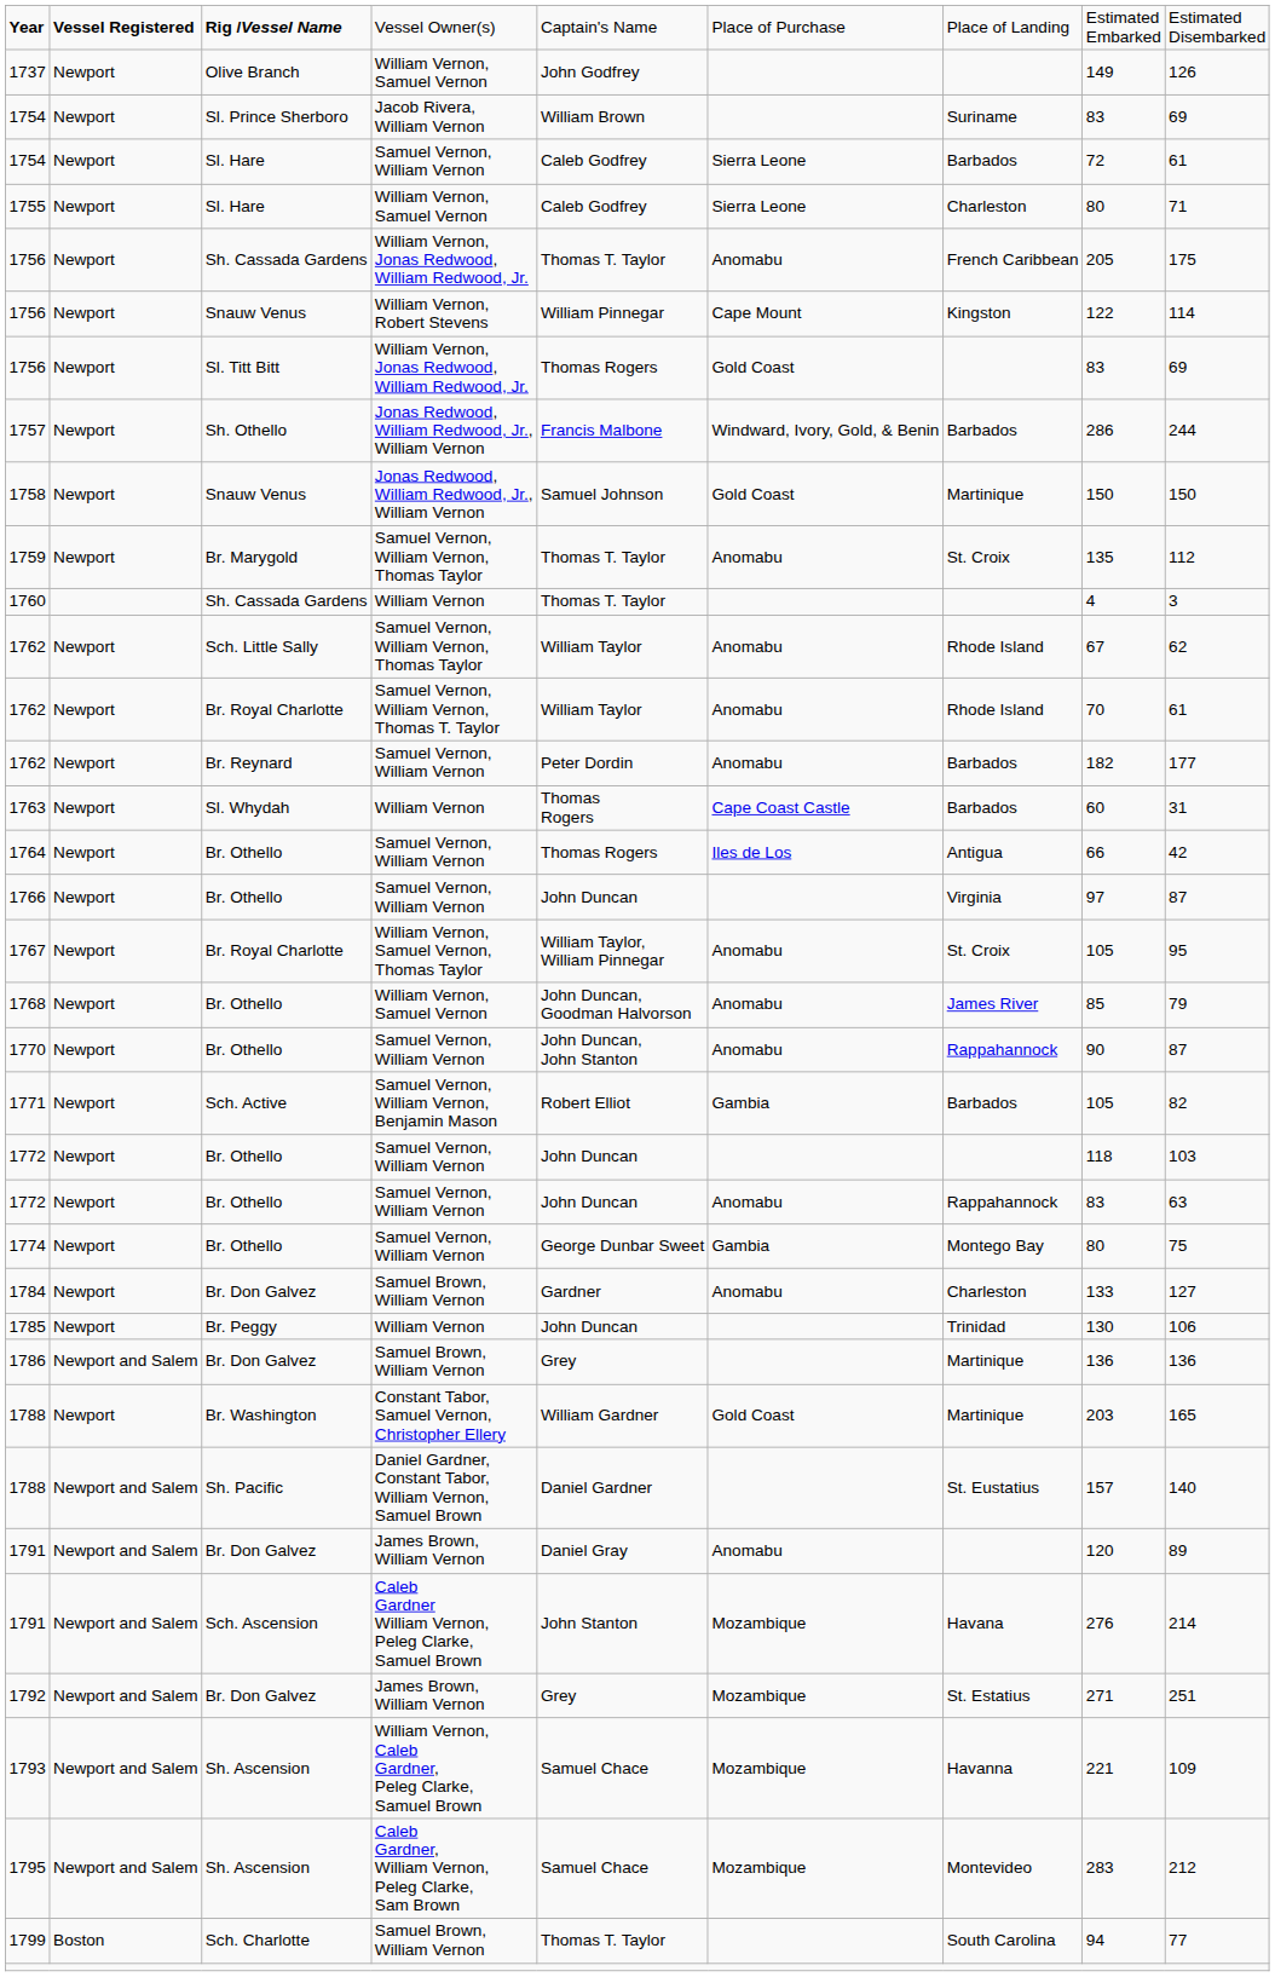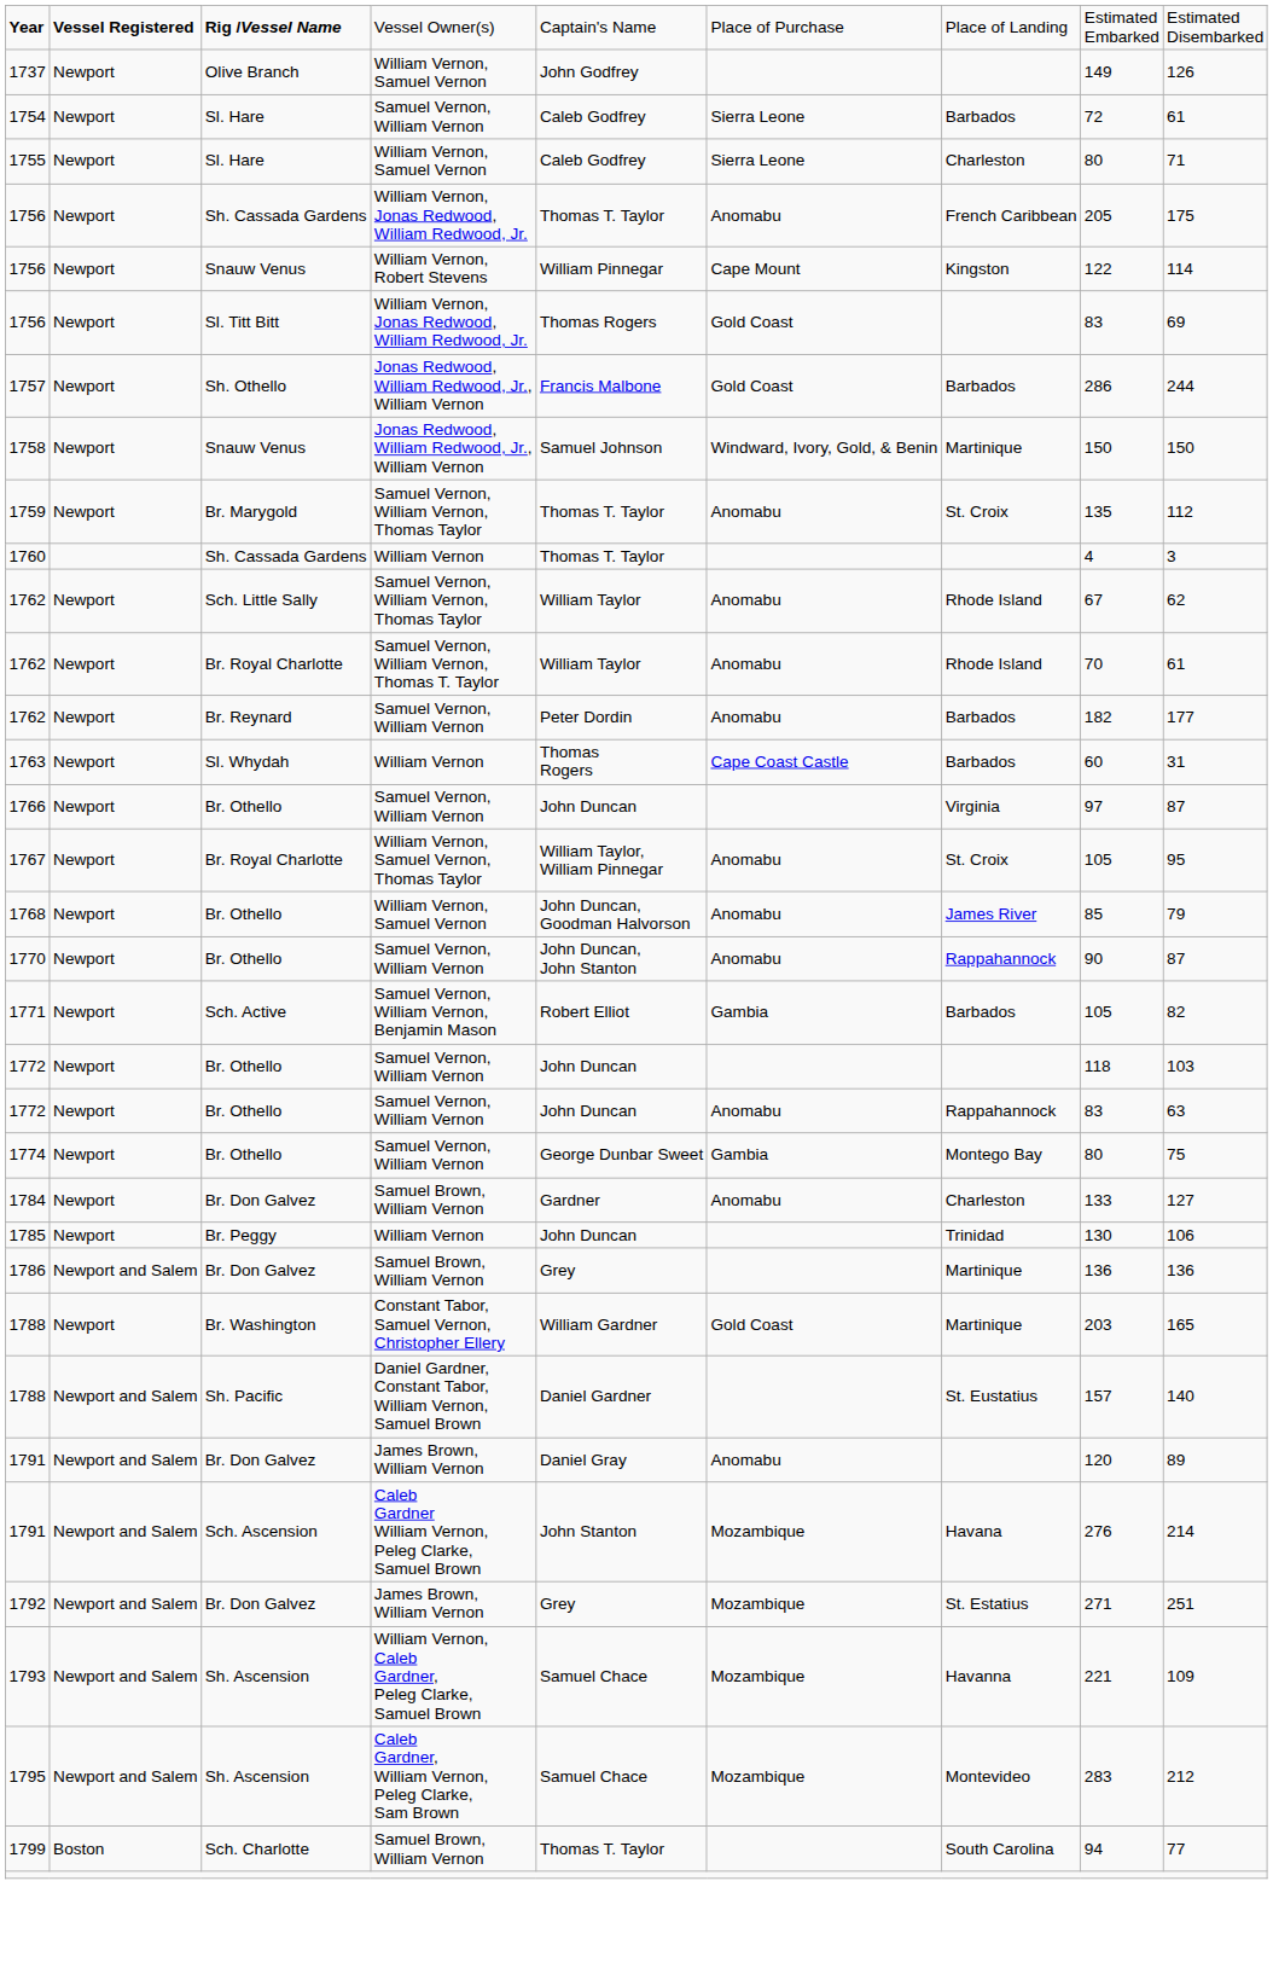 <table class="wikitable sortable mw-collapsible mw-collapsed">
 <tr>
 <td><strong>Year</strong></td>
 <td><strong>Vessel Registered</strong></td>
 <td><strong>Rig /<em>Vessel Name<strong><em></td>
 <td></strong>Vessel Owner(s)<strong></td>
 <td></strong>Captain's Name<strong></td>
 <td></strong>Place of Purchase<strong></td>
 <td></strong>Place of Landing<strong></td>
 <td></strong>Estimated<strong><br></strong>Embarked<strong></td>
 <td></strong>Estimated<strong><br></strong>Disembarked<strong></td>
 </tr>
 <tr>
 <td>1737</td>
 <td>Newport</td>
 <td></em>Olive Branch<em></td>
 <td>William Vernon,<br>Samuel Vernon</td>
 <td>John Godfrey</td>
 <td></td>
 <td></td>
 <td>149</td>
 <td>126</td>
-</tr>
-<tr>
-<td>1754</td>
-<td>Newport</td>
-<td>Sl. </em>Prince Sherboro<em></td>
-<td>Jacob Rivera,<br>William Vernon</td>
-<td>William Brown</td>
-<td></td>
-<td>Suriname</td>
-<td>83</td>
-<td>69</td>
 </tr>
 <tr>
 <td>1754</td>
 <td>Newport</td>
 <td>Sl. </em>Hare<em></td>
 <td>Samuel Vernon,<br>William Vernon</td>
 <td>Caleb Godfrey</td>
 <td>Sierra Leone</td>
 <td>Barbados</td>
 <td>72</td>
 <td>61</td>
 </tr>
 <tr>
 <td>1755</td>
 <td>Newport</td>
 <td>Sl. </em>Hare<em></td>
 <td>William Vernon,<br>Samuel Vernon</td>
 <td>Caleb Godfrey</td>
 <td>Sierra Leone</td>
 <td>Charleston</td>
 <td>80</td>
 <td>71</td>
 </tr>
 <tr>
 <td>1756</td>
 <td>Newport</td>
 <td>Sh. </em>Cassada Gardens<em></td>
 <td>William Vernon,<br><a href='#'>Jonas Redwood</a>,<br><a href='#'>William Redwood, Jr.</a></td>
 <td>Thomas T. Taylor</td>
 <td>Anomabu</td>
 <td>French Caribbean</td>
 <td>205</td>
 <td>175</td>
 </tr>
 <tr>
 <td>1756</td>
 <td>Newport</td>
 <td>Snauw </em>Venus<em></td>
 <td>William Vernon,<br>Robert Stevens</td>
 <td>William Pinnegar</td>
 <td>Cape Mount</td>
 <td>Kingston</td>
 <td>122</td>
 <td>114</td>
 </tr>
 <tr>
 <td>1756</td>
 <td>Newport</td>
 <td>Sl. </em>Titt Bitt<em></td>
 <td>William Vernon,<br><a href='#'>Jonas Redwood</a>,<br><a href='#'>William Redwood, Jr.</a></td>
 <td>Thomas Rogers</td>
 <td>Gold Coast</td>
 <td></td>
 <td>83</td>
 <td>69</td>
 </tr>
 <tr>
 <td>1757</td>
 <td>Newport</td>
 <td>Sh. </em>Othello<em></td>
 <td><a href='#'>Jonas Redwood</a>,<br><a href='#'>William Redwood, Jr.</a>,<br>William Vernon</td>
 <td><a href='#'>Francis Malbone</a></td>
-<td>Windward, Ivory, Gold, & Benin</td>
+<td>Gold Coast</td>
 <td>Barbados</td>
 <td>286</td>
 <td>244</td>
 </tr>
 <tr>
 <td>1758</td>
 <td>Newport</td>
 <td>Snauw </em>Venus<em></td>
 <td><a href='#'>Jonas Redwood</a>,<br><a href='#'>William Redwood, Jr.</a>,<br>William Vernon</td>
 <td>Samuel Johnson</td>
-<td>Gold Coast</td>
+<td>Windward, Ivory, Gold, & Benin</td>
 <td>Martinique</td>
 <td>150</td>
 <td>150</td>
 </tr>
 <tr>
 <td>1759</td>
 <td>Newport</td>
 <td>Br. </em>Marygold<em></td>
 <td>Samuel Vernon,<br>William Vernon,<br>Thomas Taylor</td>
 <td>Thomas T. Taylor</td>
 <td>Anomabu</td>
 <td>St. Croix</td>
 <td>135</td>
 <td>112</td>
 </tr>
 <tr>
 <td>1760</td>
 <td></td>
 <td>Sh. </em>Cassada Gardens<em></td>
 <td>William Vernon</td>
 <td>Thomas T. Taylor</td>
 <td></td>
 <td></td>
 <td>4</td>
 <td>3</td>
 </tr>
 <tr>
 <td>1762</td>
 <td>Newport</td>
 <td>Sch. </em>Little Sally<em></td>
 <td>Samuel Vernon,<br>William Vernon,<br>Thomas Taylor</td>
 <td>William Taylor</td>
 <td>Anomabu</td>
 <td>Rhode Island</td>
 <td>67</td>
 <td>62</td>
 </tr>
 <tr>
 <td>1762</td>
 <td>Newport</td>
 <td>Br. </em>Royal Charlotte<em></td>
 <td>Samuel Vernon,<br>William Vernon,<br>Thomas T. Taylor</td>
 <td>William Taylor</td>
 <td>Anomabu</td>
 <td>Rhode Island</td>
 <td>70</td>
 <td>61</td>
 </tr>
 <tr>
 <td>1762</td>
 <td>Newport</td>
 <td>Br. </em>Reynard<em></td>
 <td>Samuel Vernon,<br>William Vernon</td>
 <td>Peter Dordin</td>
 <td>Anomabu</td>
 <td>Barbados</td>
 <td>182</td>
 <td>177</td>
 </tr>
 <tr>
 <td>1763</td>
 <td>Newport</td>
 <td>Sl. </em>Whydah<em></td>
 <td>William Vernon</td>
 <td>Thomas<br>Rogers</td>
 <td><a href='#'>Cape Coast Castle</a></td>
 <td>Barbados</td>
 <td>60</td>
 <td>31</td>
-</tr>
-<tr>
-<td>1764</td>
-<td>Newport</td>
-<td>Br. </em>Othello<em></td>
-<td>Samuel Vernon,<br>William Vernon</td>
-<td>Thomas Rogers</td>
-<td><a href='#'>Iles de Los</a></td>
-<td>Antigua</td>
-<td>66</td>
-<td>42</td>
 </tr>
 <tr>
 <td>1766</td>
 <td>Newport</td>
 <td>Br. </em>Othello<em></td>
 <td>Samuel Vernon,<br>William Vernon</td>
 <td>John Duncan</td>
 <td></td>
 <td>Virginia</td>
 <td>97</td>
 <td>87</td>
 </tr>
 <tr>
 <td>1767</td>
 <td>Newport</td>
 <td>Br. </em>Royal Charlotte<em></td>
 <td>William Vernon,<br>Samuel Vernon,<br>Thomas Taylor</td>
 <td>William Taylor,<br>William Pinnegar</td>
 <td>Anomabu</td>
 <td>St. Croix</td>
 <td>105</td>
 <td>95</td>
 </tr>
 <tr>
 <td>1768</td>
 <td>Newport</td>
 <td>Br. </em>Othello<em></td>
 <td>William Vernon,<br>Samuel Vernon</td>
 <td>John Duncan,<br>Goodman Halvorson</td>
 <td>Anomabu</td>
 <td><a href='#'>James River</a></td>
 <td>85</td>
 <td>79</td>
 </tr>
 <tr>
 <td>1770</td>
 <td>Newport</td>
 <td>Br. </em>Othello<em></td>
 <td>Samuel Vernon,<br>William Vernon</td>
 <td>John Duncan,<br>John Stanton</td>
 <td>Anomabu</td>
 <td><a href='#'>Rappahannock</a></td>
 <td>90</td>
 <td>87</td>
 </tr>
 <tr>
 <td>1771</td>
 <td>Newport</td>
 <td>Sch. </em>Active<em></td>
 <td>Samuel Vernon,<br>William Vernon,<br>Benjamin Mason</td>
 <td>Robert Elliot</td>
 <td>Gambia</td>
 <td>Barbados</td>
 <td>105</td>
 <td>82</td>
 </tr>
 <tr>
 <td>1772</td>
 <td>Newport</td>
 <td>Br. </em>Othello<em></td>
 <td>Samuel Vernon,<br>William Vernon</td>
 <td>John Duncan</td>
 <td></td>
 <td></td>
 <td>118</td>
 <td>103</td>
 </tr>
 <tr>
 <td>1772</td>
 <td>Newport</td>
 <td>Br. </em>Othello<em></td>
 <td>Samuel Vernon,<br>William Vernon</td>
 <td>John Duncan</td>
 <td>Anomabu</td>
 <td>Rappahannock</td>
 <td>83</td>
 <td>63</td>
 </tr>
 <tr>
 <td>1774</td>
 <td>Newport</td>
 <td>Br. </em>Othello<em></td>
 <td>Samuel Vernon,<br>William Vernon</td>
 <td>George Dunbar Sweet</td>
 <td>Gambia</td>
 <td>Montego Bay</td>
 <td>80</td>
 <td>75</td>
 </tr>
 <tr>
 <td>1784</td>
 <td>Newport</td>
 <td>Br. </em>Don Galvez<em></td>
 <td>Samuel Brown,<br>William Vernon</td>
 <td>Gardner</td>
 <td>Anomabu</td>
 <td>Charleston</td>
 <td>133</td>
 <td>127</td>
 </tr>
 <tr>
 <td>1785</td>
 <td>Newport</td>
 <td>Br. </em>Peggy<em></td>
 <td>William Vernon</td>
 <td>John Duncan</td>
 <td></td>
 <td>Trinidad</td>
 <td>130</td>
 <td>106</td>
 </tr>
 <tr>
 <td>1786</td>
 <td>Newport and Salem</td>
 <td>Br. </em>Don Galvez<em></td>
 <td>Samuel Brown,<br>William Vernon</td>
 <td>Grey</td>
 <td></td>
 <td>Martinique</td>
 <td>136</td>
 <td>136</td>
 </tr>
 <tr>
 <td>1788</td>
 <td>Newport</td>
 <td>Br. </em>Washington<em></td>
 <td>Constant Tabor,<br>Samuel Vernon,<br><a href='#'>Christopher Ellery</a></td>
 <td>William Gardner</td>
 <td>Gold Coast</td>
 <td>Martinique</td>
 <td>203</td>
 <td>165</td>
 </tr>
 <tr>
 <td>1788</td>
 <td>Newport and Salem</td>
 <td>Sh. </em>Pacific<em></td>
 <td>Daniel Gardner,<br>Constant Tabor,<br>William Vernon,<br>Samuel Brown</td>
 <td>Daniel Gardner</td>
 <td></td>
 <td>St. Eustatius</td>
 <td>157</td>
 <td>140</td>
 </tr>
 <tr>
 <td>1791</td>
 <td>Newport and Salem</td>
 <td>Br. </em>Don Galvez<em></td>
 <td>James Brown,<br>William Vernon</td>
 <td>Daniel Gray</td>
 <td>Anomabu</td>
 <td></td>
 <td>120</td>
 <td>89</td>
 </tr>
 <tr>
 <td>1791</td>
 <td>Newport and Salem</td>
 <td>Sch. </em>Ascension<em></td>
 <td><a href='#'>Caleb</a><br><a href='#'>Gardner</a><br>William Vernon,<br>Peleg Clarke,<br>Samuel Brown</td>
 <td>John Stanton</td>
 <td>Mozambique</td>
 <td>Havana</td>
 <td>276</td>
 <td>214</td>
 </tr>
 <tr>
 <td>1792</td>
 <td>Newport and Salem</td>
 <td>Br. </em>Don Galvez<em></td>
 <td>James Brown,<br>William Vernon</td>
 <td>Grey</td>
 <td>Mozambique</td>
 <td>St. Estatius</td>
 <td>271</td>
 <td>251</td>
 </tr>
 <tr>
 <td>1793</td>
 <td>Newport and Salem</td>
 <td>Sh. </em>Ascension<em></td>
 <td>William Vernon,<br><a href='#'>Caleb</a><br><a href='#'>Gardner</a>,<br>Peleg Clarke,<br>Samuel Brown</td>
 <td>Samuel Chace</td>
 <td>Mozambique</td>
 <td>Havanna</td>
 <td>221</td>
 <td>109</td>
 </tr>
 <tr>
 <td>1795</td>
 <td>Newport and Salem</td>
 <td>Sh. </em>Ascension<em></td>
 <td><a href='#'>Caleb</a><br><a href='#'>Gardner</a>,<br>William Vernon,<br>Peleg Clarke,<br>Sam Brown</td>
 <td>Samuel Chace</td>
 <td>Mozambique</td>
 <td>Montevideo</td>
 <td>283</td>
 <td>212</td>
 </tr>
 <tr>
 <td>1799</td>
 <td>Boston</td>
 <td>Sch. </em>Charlotte<em></td>
 <td>Samuel Brown,<br>William Vernon</td>
 <td>Thomas T. Taylor</td>
 <td></td>
 <td>South Carolina</td>
 <td>94</td>
 <td>77</td>
 </tr>
 <tr>
 <td colspan="9"></td>
 </tr>
 </table>
